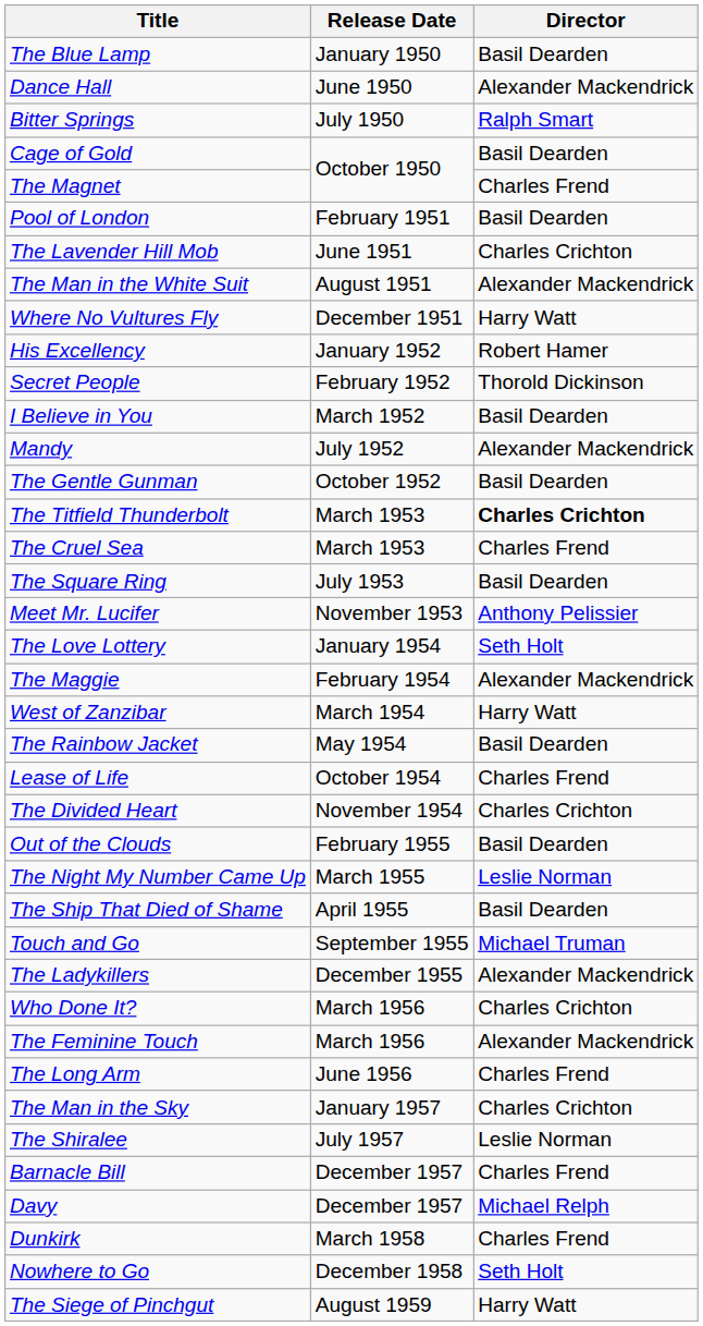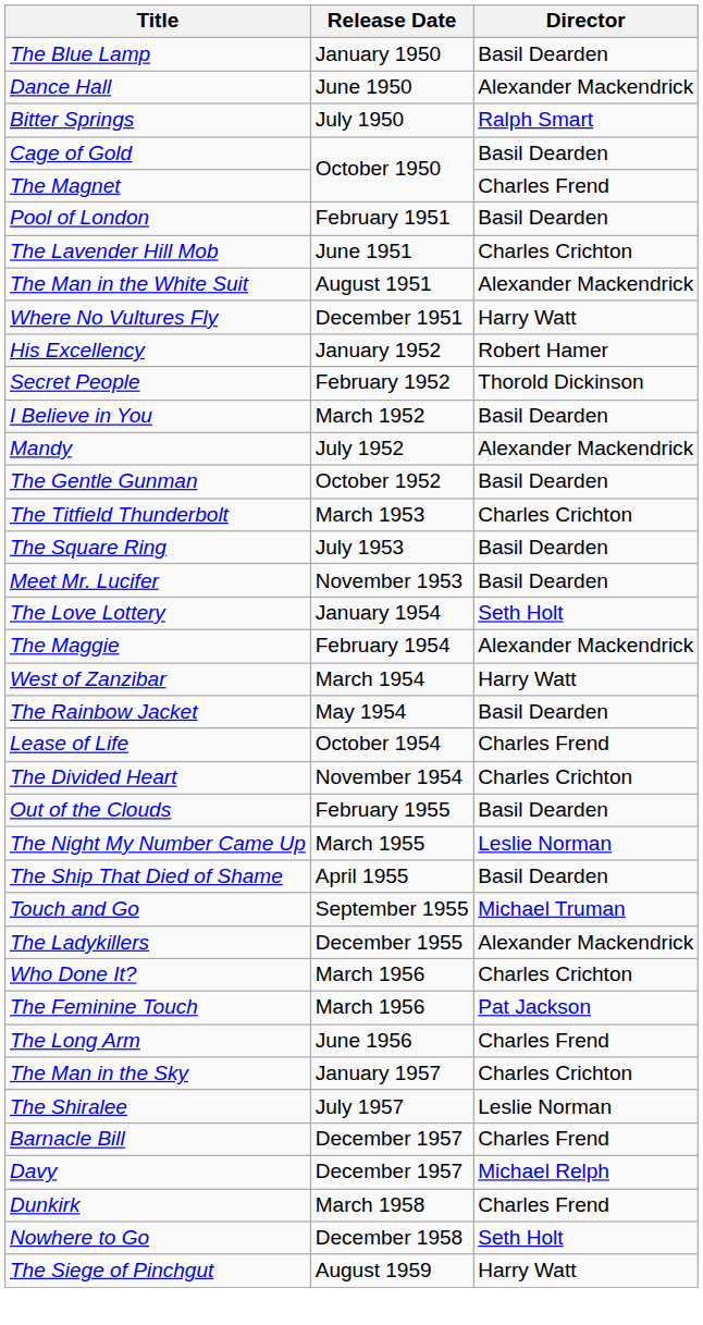 <table class="wikitable sortable">
 <tr>
 <th>Title</th>
 <th>Release Date</th>
 <th>Director</th>
 </tr>
 <tr>
 <td><em><a href='#'>The Blue Lamp</a></em></td>
 <td>January 1950</td>
 <td>Basil Dearden</td>
 </tr>
 <tr>
 <td><em><a href='#'>Dance Hall</a></em></td>
 <td>June 1950</td>
 <td>Alexander Mackendrick</td>
 </tr>
 <tr>
 <td><em><a href='#'>Bitter Springs</a></em></td>
 <td>July 1950</td>
 <td><a href='#'>Ralph Smart</a></td>
 </tr>
 <tr>
 <td><em><a href='#'>Cage of Gold</a></em></td>
 <td rowspan="2">October 1950</td>
 <td>Basil Dearden</td>
 </tr>
 <tr>
 <td><em><a href='#'>The Magnet</a></em></td>
 <td>Charles Frend</td>
 </tr>
 <tr>
 <td><em><a href='#'>Pool of London</a></em></td>
 <td>February 1951</td>
 <td>Basil Dearden</td>
 </tr>
 <tr>
 <td><em><a href='#'>The Lavender Hill Mob </a></em></td>
 <td>June 1951</td>
 <td>Charles Crichton</td>
 </tr>
 <tr>
 <td><em><a href='#'>The Man in the White Suit</a></em></td>
 <td>August 1951</td>
 <td>Alexander Mackendrick</td>
 </tr>
 <tr>
 <td><em><a href='#'>Where No Vultures Fly</a></em></td>
 <td>December 1951</td>
 <td>Harry Watt</td>
 </tr>
 <tr>
 <td><em><a href='#'>His Excellency</a></em></td>
 <td>January 1952</td>
 <td>Robert Hamer</td>
 </tr>
 <tr>
 <td><em><a href='#'>Secret People</a></em></td>
 <td>February 1952</td>
 <td>Thorold Dickinson</td>
 </tr>
 <tr>
 <td><em><a href='#'>I Believe in You</a></em></td>
 <td>March 1952</td>
 <td>Basil Dearden</td>
 </tr>
 <tr>
 <td><em><a href='#'>Mandy</a></em></td>
 <td>July 1952</td>
 <td>Alexander Mackendrick</td>
 </tr>
 <tr>
 <td><em><a href='#'>The Gentle Gunman</a></em></td>
 <td>October 1952</td>
 <td>Basil Dearden</td>
 </tr>
 <tr>
 <td><em><a href='#'>The Titfield Thunderbolt</a></em></td>
 <td>March 1953</td>
-<td><strong>Charles Crichton</strong></td>
-</tr>
-<tr>
-<td><em><a href='#'>The Cruel Sea</a></em></td>
-<td>March 1953</td>
-<td>Charles Frend</td>
+<td>Charles Crichton</td>
 </tr>
 <tr>
 <td><em><a href='#'>The Square Ring</a></em></td>
 <td>July 1953</td>
 <td>Basil Dearden</td>
 </tr>
 <tr>
 <td><em><a href='#'>Meet Mr. Lucifer</a></em></td>
 <td>November 1953</td>
-<td><a href='#'>Anthony Pelissier</a></td>
+<td>Basil Dearden</td>
 </tr>
 <tr>
 <td><em><a href='#'>The Love Lottery</a></em></td>
 <td>January 1954</td>
 <td><a href='#'>Seth Holt</a></td>
 </tr>
 <tr>
 <td><em><a href='#'>The Maggie</a></em></td>
 <td>February 1954</td>
 <td>Alexander Mackendrick</td>
 </tr>
 <tr>
 <td><em><a href='#'>West of Zanzibar</a></em></td>
 <td>March 1954</td>
 <td>Harry Watt</td>
 </tr>
 <tr>
 <td><em><a href='#'>The Rainbow Jacket</a></em></td>
 <td>May 1954</td>
 <td>Basil Dearden</td>
 </tr>
 <tr>
 <td><em><a href='#'>Lease of Life</a></em></td>
 <td>October 1954</td>
 <td>Charles Frend</td>
 </tr>
 <tr>
 <td><em><a href='#'>The Divided Heart</a></em></td>
 <td>November 1954</td>
 <td>Charles Crichton</td>
 </tr>
 <tr>
 <td><em><a href='#'>Out of the Clouds</a></em></td>
 <td>February 1955</td>
 <td>Basil Dearden</td>
 </tr>
 <tr>
 <td><em><a href='#'>The Night My Number Came Up</a></em></td>
 <td>March 1955</td>
 <td><a href='#'>Leslie Norman</a></td>
 </tr>
 <tr>
 <td><em><a href='#'>The Ship That Died of Shame</a></em></td>
 <td>April 1955</td>
 <td>Basil Dearden</td>
 </tr>
 <tr>
 <td><em><a href='#'>Touch and Go</a></em></td>
 <td>September 1955</td>
 <td><a href='#'>Michael Truman</a></td>
 </tr>
 <tr>
 <td><em><a href='#'>The Ladykillers</a></em></td>
 <td>December 1955</td>
 <td>Alexander Mackendrick</td>
 </tr>
 <tr>
 <td><em><a href='#'>Who Done It?</a></em></td>
 <td>March 1956</td>
 <td>Charles Crichton</td>
 </tr>
 <tr>
 <td><em><a href='#'>The Feminine Touch</a></em></td>
 <td>March 1956</td>
-<td>Alexander Mackendrick</td>
+<td><a href='#'>Pat Jackson</a></td>
 </tr>
 <tr>
 <td><em><a href='#'>The Long Arm</a></em></td>
 <td>June 1956</td>
 <td>Charles Frend</td>
 </tr>
 <tr>
 <td><em><a href='#'>The Man in the Sky</a></em></td>
 <td>January 1957</td>
 <td>Charles Crichton</td>
 </tr>
 <tr>
 <td><em><a href='#'>The Shiralee</a></em></td>
 <td>July 1957</td>
 <td>Leslie Norman</td>
 </tr>
 <tr>
 <td><em><a href='#'>Barnacle Bill</a></em></td>
 <td>December 1957</td>
 <td>Charles Frend</td>
 </tr>
 <tr>
 <td><em><a href='#'>Davy</a></em></td>
 <td>December 1957</td>
 <td><a href='#'>Michael Relph</a></td>
 </tr>
 <tr>
 <td><em><a href='#'>Dunkirk</a></em></td>
 <td>March 1958</td>
 <td>Charles Frend</td>
 </tr>
 <tr>
 <td><em><a href='#'>Nowhere to Go</a></em></td>
 <td>December 1958</td>
 <td><a href='#'>Seth Holt</a></td>
 </tr>
 <tr>
 <td><em><a href='#'>The Siege of Pinchgut</a></em></td>
 <td>August 1959</td>
 <td>Harry Watt</td>
 </tr>
 </table>
